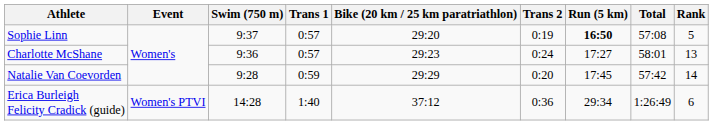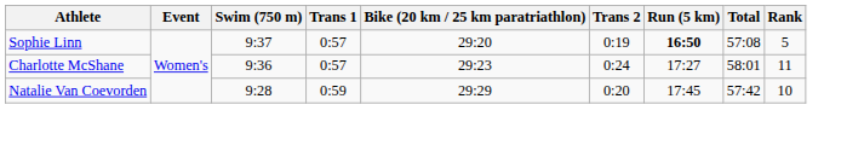 <table class=wikitable style=font-size:90%;text-align:center>
 <tr>
 <th>Athlete</th>
 <th>Event</th>
 <th>Swim (750 m)</th>
 <th>Trans 1</th>
 <th>Bike (20 km / 25 km paratriathlon)</th>
 <th>Trans 2</th>
 <th>Run (5 km)</th>
 <th>Total</th>
 <th>Rank</th>
 </tr>
 <tr>
 <td align=left><a href='#'>Sophie Linn</a></td>
 <td style="text-align:left;" rowspan="3"><a href='#'>Women's</a></td>
 <td>9:37</td>
 <td>0:57</td>
 <td>29:20</td>
 <td>0:19</td>
 <td><strong>16:50</strong></td>
 <td>57:08</td>
 <td>5</td>
 </tr>
 <tr>
 <td align=left><a href='#'>Charlotte McShane</a></td>
 <td>9:36</td>
 <td>0:57</td>
 <td>29:23</td>
 <td>0:24</td>
 <td>17:27</td>
 <td>58:01</td>
-<td>13</td>
+<td>11</td>
 </tr>
 <tr>
 <td align=left><a href='#'>Natalie Van Coevorden</a></td>
 <td>9:28</td>
 <td>0:59</td>
 <td>29:29</td>
 <td>0:20</td>
 <td>17:45</td>
 <td>57:42</td>
-<td>14</td>
-</tr>
-<tr>
-<td align=left><a href='#'>Erica Burleigh</a> <br> <a href='#'>Felicity Cradick</a> (guide)</td>
-<td style="text-align:left;" rowspan="1"><a href='#'>Women's PTVI</a></td>
-<td>14:28</td>
-<td>1:40</td>
-<td>37:12</td>
-<td>0:36</td>
-<td>29:34</td>
-<td>1:26:49</td>
-<td>6</td>
+<td>10</td>
 </tr>
 </table>
